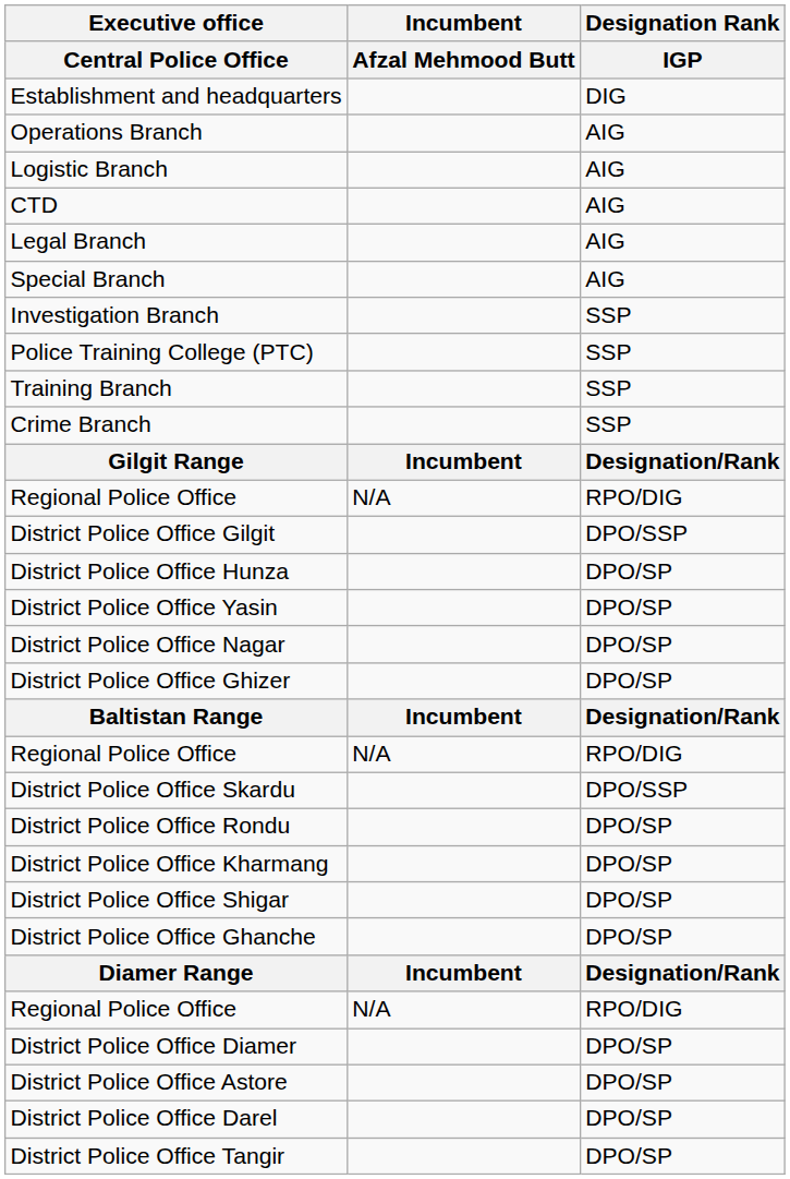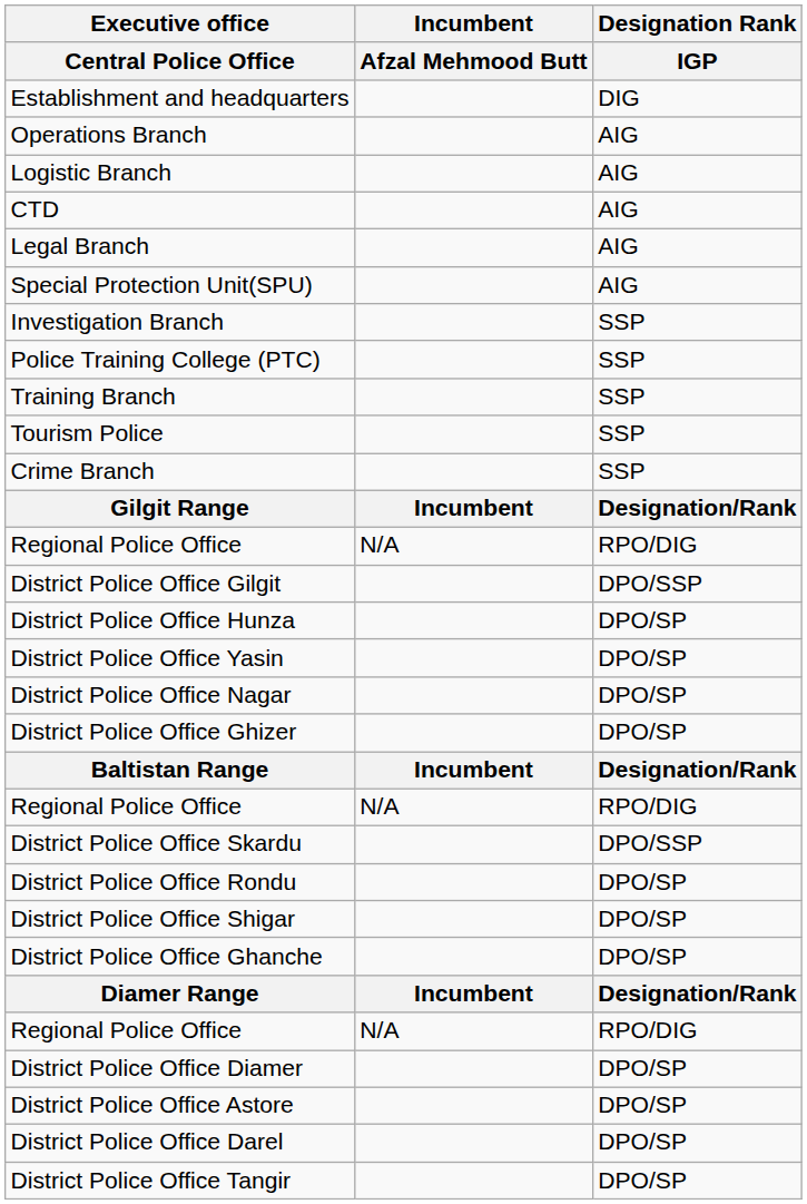 <table class="wikitable">
 <tr>
 <th>Executive office</th>
 <th>Incumbent</th>
 <th>Designation Rank</th>
 </tr>
 <tr>
 <th>Central Police Office</th>
 <th>Afzal Mehmood Butt</th>
 <th>IGP</th>
 </tr>
 <tr>
 <td>Establishment and headquarters</td>
 <td></td>
 <td>DIG</td>
 </tr>
 <tr>
 <td>Operations Branch</td>
 <td></td>
 <td>AIG</td>
 </tr>
 <tr>
 <td>Logistic Branch</td>
 <td></td>
 <td>AIG</td>
 </tr>
 <tr>
 <td>CTD</td>
 <td></td>
 <td>AIG</td>
 </tr>
 <tr>
 <td>Legal Branch</td>
 <td></td>
 <td>AIG</td>
 </tr>
 <tr>
-<td>Special Branch</td>
+<td>Special Protection Unit(SPU)</td>
 <td></td>
 <td>AIG</td>
 </tr>
 <tr>
 <td>Investigation Branch</td>
 <td></td>
 <td>SSP</td>
 </tr>
 <tr>
 <td>Police Training College (PTC)</td>
 <td></td>
 <td>SSP</td>
 </tr>
 <tr>
 <td>Training Branch</td>
+<td></td>
+<td>SSP</td>
+</tr>
+<tr>
+<td>Tourism Police</td>
 <td></td>
 <td>SSP</td>
 </tr>
 <tr>
 <td>Crime Branch</td>
 <td></td>
 <td>SSP</td>
 </tr>
 <tr>
 <th>Gilgit Range</th>
 <th>Incumbent</th>
 <th>Designation/Rank</th>
 </tr>
 <tr>
 <td>Regional Police Office</td>
 <td>N/A</td>
 <td>RPO/DIG</td>
 </tr>
 <tr>
 <td>District Police Office Gilgit</td>
 <td></td>
 <td>DPO/SSP</td>
 </tr>
 <tr>
 <td>District Police Office Hunza</td>
 <td></td>
 <td>DPO/SP</td>
 </tr>
 <tr>
 <td>District Police Office Yasin</td>
 <td></td>
 <td>DPO/SP</td>
 </tr>
 <tr>
 <td>District Police Office Nagar</td>
 <td></td>
 <td>DPO/SP</td>
 </tr>
 <tr>
 <td>District Police Office Ghizer</td>
 <td></td>
 <td>DPO/SP</td>
 </tr>
 <tr>
 <th>Baltistan Range</th>
 <th>Incumbent</th>
 <th>Designation/Rank</th>
 </tr>
 <tr>
 <td>Regional Police Office</td>
 <td>N/A</td>
 <td>RPO/DIG</td>
 </tr>
 <tr>
 <td>District Police Office Skardu</td>
 <td></td>
 <td>DPO/SSP</td>
 </tr>
 <tr>
 <td>District Police Office Rondu</td>
 <td></td>
 <td>DPO/SP</td>
 </tr>
 <tr>
-<td>District Police Office Kharmang</td>
-<td></td>
-<td>DPO/SP</td>
-</tr>
-<tr>
 <td>District Police Office Shigar</td>
 <td></td>
 <td>DPO/SP</td>
 </tr>
 <tr>
 <td>District Police Office Ghanche</td>
 <td></td>
 <td>DPO/SP</td>
 </tr>
 <tr>
 <th>Diamer Range</th>
 <th>Incumbent</th>
 <th>Designation/Rank</th>
 </tr>
 <tr>
 <td>Regional Police Office</td>
 <td>N/A</td>
 <td>RPO/DIG</td>
 </tr>
 <tr>
 <td>District Police Office Diamer</td>
 <td></td>
 <td>DPO/SP</td>
 </tr>
 <tr>
 <td>District Police Office Astore</td>
 <td></td>
 <td>DPO/SP</td>
 </tr>
 <tr>
 <td>District Police Office Darel</td>
 <td></td>
 <td>DPO/SP</td>
 </tr>
 <tr>
 <td>District Police Office Tangir</td>
 <td></td>
 <td>DPO/SP</td>
 </tr>
 </table>
